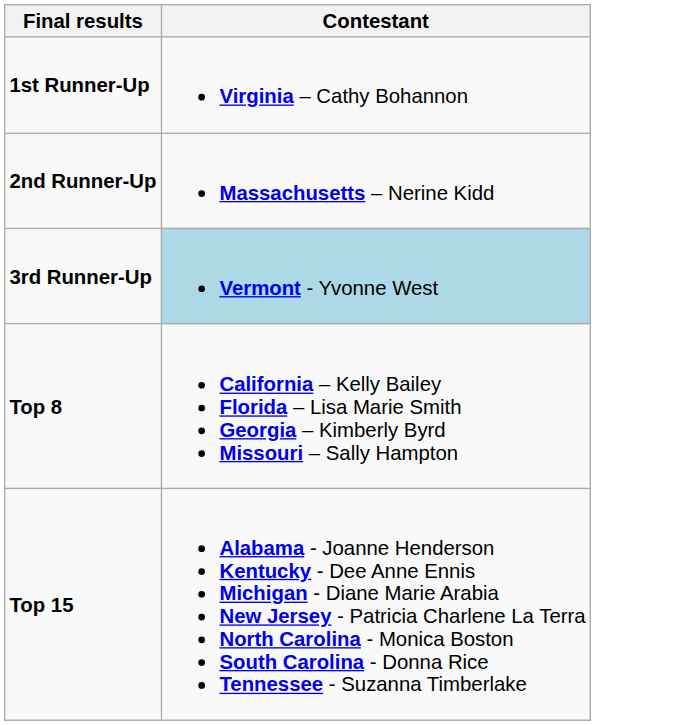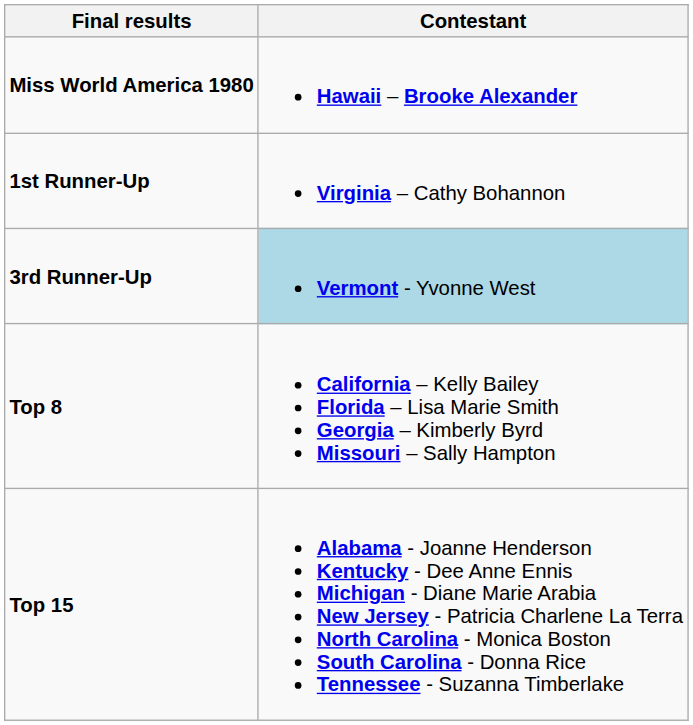 <table class="wikitable sortable" style="font-size: 95%;">
 <tr>
 <th>Final results</th>
 <th>Contestant</th>
 </tr>
 <tr>
+<td><strong>Miss World America 1980</strong></td>
+<td><br><ul><li><strong> <a href='#'>Hawaii</a></strong> – <strong><a href='#'>Brooke Alexander</a></strong></li></ul></td>
+</tr>
+<tr>
 <td><strong>1st Runner-Up</strong></td>
 <td><br><ul><li><strong> <a href='#'>Virginia</a></strong> – Cathy Bohannon</li></ul></td>
-</tr>
-<tr>
-<td><strong>2nd Runner-Up</strong></td>
-<td><br><ul><li><strong> <a href='#'>Massachusetts</a></strong> – Nerine Kidd</li></ul></td>
 </tr>
 <tr>
 <td><strong>3rd Runner-Up</strong></td>
 <td style="background: lightblue;"><br><ul><li><strong> <a href='#'>Vermont</a></strong> - Yvonne West</li></ul></td>
 </tr>
 <tr>
 <td><strong>Top 8</strong></td>
 <td><br><ul><li><strong> <a href='#'>California</a></strong> – Kelly Bailey</li><li><strong> <a href='#'>Florida</a></strong> – Lisa Marie Smith</li><li><strong> <a href='#'>Georgia</a></strong> – Kimberly Byrd</li><li><strong> <a href='#'>Missouri</a></strong> – Sally Hampton</li></ul></td>
 </tr>
 <tr>
 <td><strong>Top 15</strong></td>
 <td><br><ul><li><strong> <a href='#'>Alabama</a></strong> - Joanne Henderson</li><li><strong> <a href='#'>Kentucky</a></strong> - Dee Anne Ennis</li><li><strong> <a href='#'>Michigan</a></strong> - Diane Marie Arabia</li><li><strong> <a href='#'>New Jersey</a></strong> - Patricia Charlene La Terra</li><li><strong> <a href='#'>North Carolina</a></strong> - Monica Boston</li><li><strong> <a href='#'>South Carolina</a></strong> - Donna Rice</li><li><strong> <a href='#'>Tennessee</a></strong> - Suzanna Timberlake</li></ul></td>
 </tr>
 </table>
